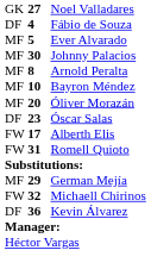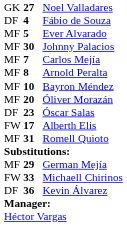 <table style = "font-size: 90%" cellspacing = "0" cellpadding = "0">
 <tr>
 <td colspan = 4></td>
 </tr>
 <tr>
 <th style="width:25px;"></th>
 <th style="width:25px;"></th>
 </tr>
 <tr>
 <td>GK</td>
 <td><strong>27</strong></td>
 <td> <a href='#'>Noel Valladares</a></td>
 </tr>
 <tr>
 <td>DF</td>
 <td><strong>4</strong></td>
 <td> <a href='#'>Fábio de Souza</a></td>
 </tr>
 <tr>
 <td>MF</td>
 <td><strong>5</strong></td>
 <td> <a href='#'>Ever Alvarado</a></td>
 </tr>
 <tr>
 <td>MF</td>
 <td><strong>30</strong></td>
 <td> <a href='#'>Johnny Palacios</a></td>
+</tr>
+<tr>
+<td>MF</td>
+<td><strong>7</strong></td>
+<td> <a href='#'>Carlos Mejía</a></td>
+<td></td>
+<td></td>
+<td></td>
+<td></td>
 </tr>
 <tr>
 <td>MF</td>
 <td><strong>8</strong></td>
 <td> <a href='#'>Arnold Peralta</a></td>
 <td></td>
 <td></td>
 </tr>
 <tr>
 <td>MF</td>
 <td><strong>10</strong></td>
 <td> <a href='#'>Bayron Méndez</a></td>
 <td></td>
 <td></td>
 </tr>
 <tr>
 <td>MF</td>
 <td><strong>20</strong></td>
 <td> <a href='#'>Óliver Morazán</a></td>
 </tr>
 <tr>
 <td>DF</td>
 <td><strong>23</strong></td>
 <td> <a href='#'>Óscar Salas</a></td>
 <td></td>
 <td></td>
 </tr>
 <tr>
 <td>FW</td>
 <td><strong>17</strong></td>
 <td> <a href='#'>Alberth Elis</a></td>
 </tr>
 <tr>
-<td>FW</td>
+<td>MF</td>
 <td><strong>31</strong></td>
 <td> <a href='#'>Romell Quioto</a></td>
 </tr>
 <tr>
 <td colspan = 3><strong>Substitutions:</strong></td>
 </tr>
 <tr>
 <td>MF</td>
 <td><strong>29</strong></td>
 <td> <a href='#'>German Mejía</a></td>
 <td></td>
 <td></td>
 </tr>
 <tr>
 <td>FW</td>
-<td><strong>32</strong></td>
+<td><strong>33</strong></td>
 <td> <a href='#'>Michaell Chirinos</a></td>
 <td></td>
 <td></td>
 </tr>
 <tr>
 <td>DF</td>
 <td><strong>36</strong></td>
 <td> <a href='#'>Kevin Álvarez</a></td>
 <td></td>
 <td></td>
 </tr>
 <tr>
 <td colspan = 3><strong>Manager:</strong></td>
 </tr>
 <tr>
 <td colspan = 3> <a href='#'>Héctor Vargas</a></td>
 </tr>
 </table>
